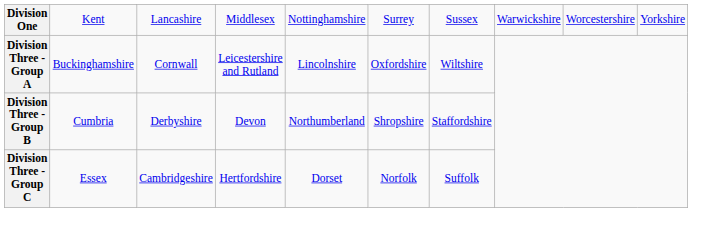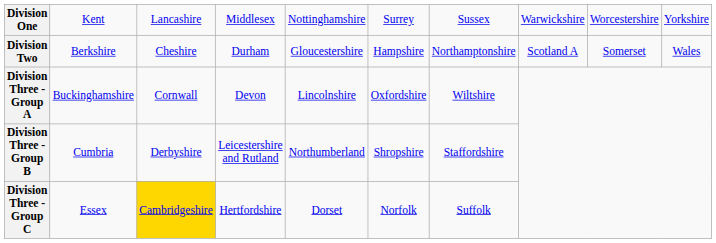 <table class="wikitable" style="text-align: center" style="font-size: 95%; border: 1px #aaaaaa solid; border-collapse: collapse; clear:center;">
 <tr>
 <th>Division One</th>
 <td><a href='#'>Kent</a></td>
 <td><a href='#'>Lancashire</a></td>
 <td><a href='#'>Middlesex</a></td>
 <td><a href='#'>Nottinghamshire</a></td>
 <td><a href='#'>Surrey</a></td>
 <td><a href='#'>Sussex</a></td>
 <td><a href='#'>Warwickshire</a></td>
 <td><a href='#'>Worcestershire</a></td>
 <td><a href='#'>Yorkshire</a></td>
 </tr>
 <tr>
+<th>Division Two</th>
+<td><a href='#'>Berkshire</a></td>
+<td><a href='#'>Cheshire</a></td>
+<td><a href='#'>Durham</a></td>
+<td><a href='#'>Gloucestershire</a></td>
+<td><a href='#'>Hampshire</a></td>
+<td><a href='#'>Northamptonshire</a></td>
+<td><a href='#'>Scotland A</a></td>
+<td><a href='#'>Somerset</a></td>
+<td><a href='#'>Wales</a></td>
+</tr>
+<tr>
 <th>Division Three - Group A</th>
 <td><a href='#'>Buckinghamshire</a></td>
 <td><a href='#'>Cornwall</a></td>
-<td><a href='#'>Leicestershire and Rutland</a></td>
+<td><a href='#'>Devon</a></td>
 <td><a href='#'>Lincolnshire</a></td>
 <td><a href='#'>Oxfordshire</a></td>
 <td><a href='#'>Wiltshire</a></td>
 </tr>
 <tr>
 <th>Division Three - Group B</th>
 <td><a href='#'>Cumbria</a></td>
 <td><a href='#'>Derbyshire</a></td>
-<td><a href='#'>Devon</a></td>
+<td><a href='#'>Leicestershire and Rutland</a></td>
 <td><a href='#'>Northumberland</a></td>
 <td><a href='#'>Shropshire</a></td>
 <td><a href='#'>Staffordshire</a></td>
 </tr>
 <tr>
 <th>Division Three - Group C</th>
 <td><a href='#'>Essex</a></td>
-<td><a href='#'>Cambridgeshire</a></td>
+<td style="background: gold;"><a href='#'>Cambridgeshire</a></td>
 <td><a href='#'>Hertfordshire</a></td>
 <td><a href='#'>Dorset</a></td>
 <td><a href='#'>Norfolk</a></td>
 <td><a href='#'>Suffolk</a></td>
 </tr>
 </table>
